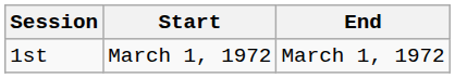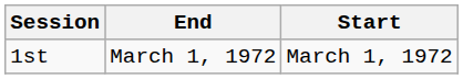 <table class="wikitable">
 <tr>
 <th>Session</th>
+<th>End</th>
 <th>Start</th>
-<th>End</th>
 </tr>
 <tr>
 <td>1st</td>
 <td>March 1, 1972</td>
 <td>March 1, 1972</td>
 </tr>
 </table>
